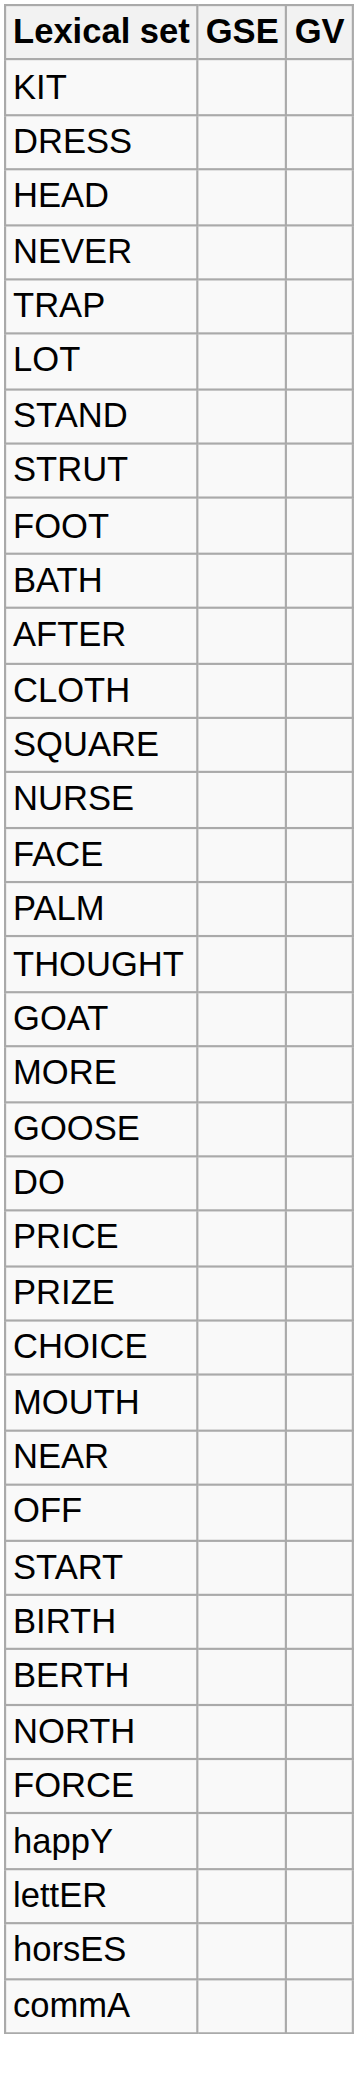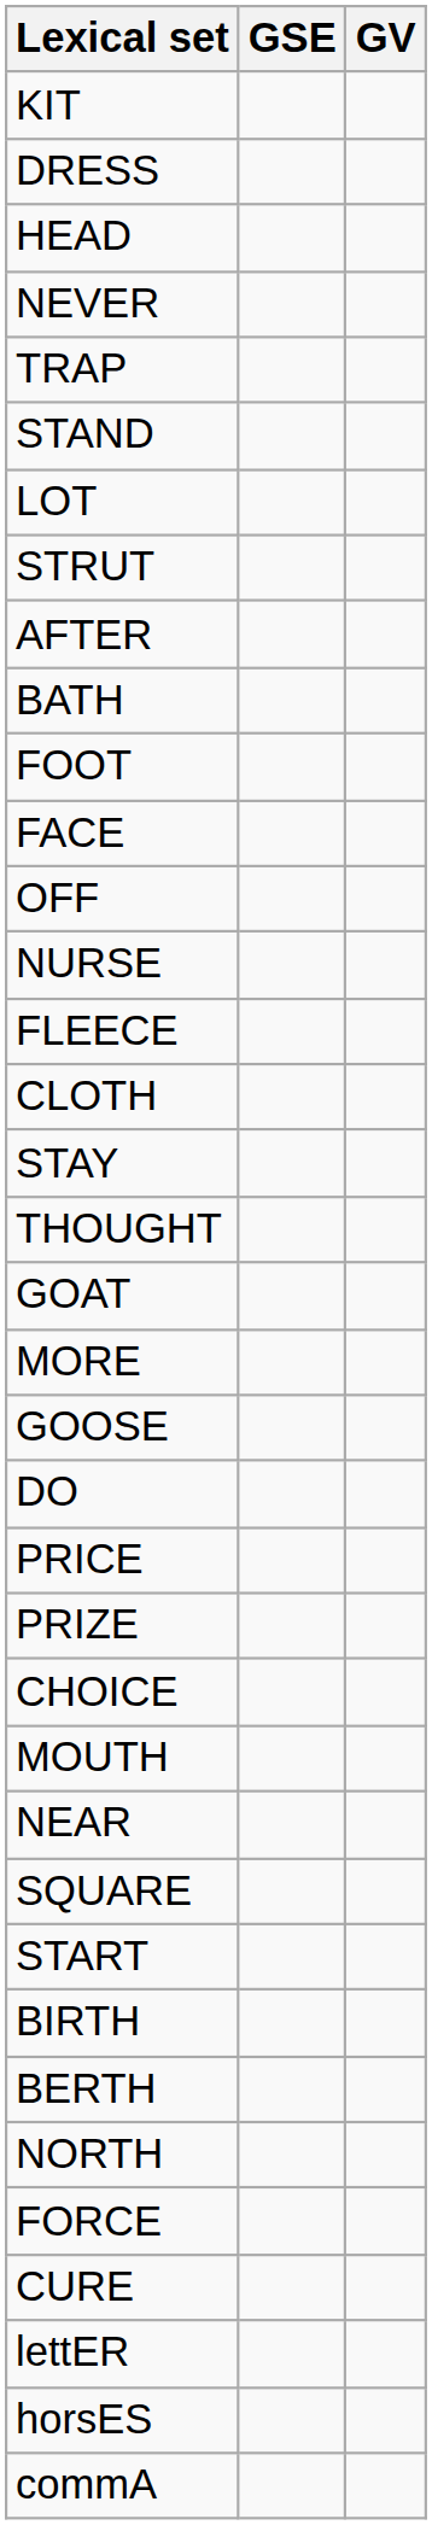 <table class="wikitable">
 <tr>
 <th>Lexical set</th>
 <th>GSE</th>
 <th>GV</th>
 </tr>
 <tr>
 <td>KIT</td>
 <td></td>
 <td></td>
 </tr>
 <tr>
 <td>DRESS</td>
 <td></td>
 <td></td>
 </tr>
 <tr>
 <td>HEAD</td>
 <td></td>
 <td></td>
 </tr>
 <tr>
 <td>NEVER</td>
 <td></td>
 <td></td>
 </tr>
 <tr>
 <td>TRAP</td>
 <td></td>
 <td></td>
 </tr>
 <tr>
-<td>LOT</td>
+<td>STAND</td>
 <td></td>
 <td></td>
 </tr>
 <tr>
-<td>STAND</td>
+<td>LOT</td>
 <td></td>
 <td></td>
 </tr>
 <tr>
 <td>STRUT</td>
 <td></td>
 <td></td>
 </tr>
 <tr>
-<td>FOOT</td>
+<td>AFTER</td>
 <td></td>
 <td></td>
 </tr>
 <tr>
 <td>BATH</td>
 <td></td>
 <td></td>
 </tr>
 <tr>
-<td>AFTER</td>
+<td>FOOT</td>
+<td></td>
+<td></td>
+</tr>
+<tr>
+<td>FACE</td>
+<td></td>
+<td></td>
+</tr>
+<tr>
+<td>OFF</td>
+<td></td>
+<td></td>
+</tr>
+<tr>
+<td>NURSE</td>
+<td></td>
+<td></td>
+</tr>
+<tr>
+<td>FLEECE</td>
 <td></td>
 <td></td>
 </tr>
 <tr>
 <td>CLOTH</td>
 <td></td>
 <td></td>
 </tr>
 <tr>
-<td>SQUARE</td>
-<td></td>
-<td></td>
-</tr>
-<tr>
-<td>NURSE</td>
-<td></td>
-<td></td>
-</tr>
-<tr>
-<td>FACE</td>
-<td></td>
-<td></td>
-</tr>
-<tr>
-<td>PALM</td>
+<td>STAY</td>
 <td></td>
 <td></td>
 </tr>
 <tr>
 <td>THOUGHT</td>
 <td></td>
 <td></td>
 </tr>
 <tr>
 <td>GOAT</td>
 <td></td>
 <td></td>
 </tr>
 <tr>
 <td>MORE</td>
 <td></td>
 <td></td>
 </tr>
 <tr>
 <td>GOOSE</td>
 <td></td>
 <td></td>
 </tr>
 <tr>
 <td>DO</td>
 <td></td>
 <td></td>
 </tr>
 <tr>
 <td>PRICE</td>
 <td></td>
 <td></td>
 </tr>
 <tr>
 <td>PRIZE</td>
 <td></td>
 <td></td>
 </tr>
 <tr>
 <td>CHOICE</td>
 <td></td>
 <td></td>
 </tr>
 <tr>
 <td>MOUTH</td>
 <td></td>
 <td></td>
 </tr>
 <tr>
 <td>NEAR</td>
 <td></td>
 <td></td>
 </tr>
 <tr>
-<td>OFF</td>
+<td>SQUARE</td>
 <td></td>
 <td></td>
 </tr>
 <tr>
 <td>START</td>
 <td></td>
 <td></td>
 </tr>
 <tr>
 <td>BIRTH</td>
 <td></td>
 <td></td>
 </tr>
 <tr>
 <td>BERTH</td>
 <td></td>
 <td></td>
 </tr>
 <tr>
 <td>NORTH</td>
 <td></td>
 <td></td>
 </tr>
 <tr>
 <td>FORCE</td>
 <td></td>
 <td></td>
 </tr>
 <tr>
-<td>happY</td>
+<td>CURE</td>
 <td></td>
 <td></td>
 </tr>
 <tr>
 <td>lettER</td>
 <td></td>
 <td></td>
 </tr>
 <tr>
 <td>horsES</td>
 <td></td>
 <td></td>
 </tr>
 <tr>
 <td>commA</td>
 <td></td>
 <td></td>
 </tr>
 </table>
